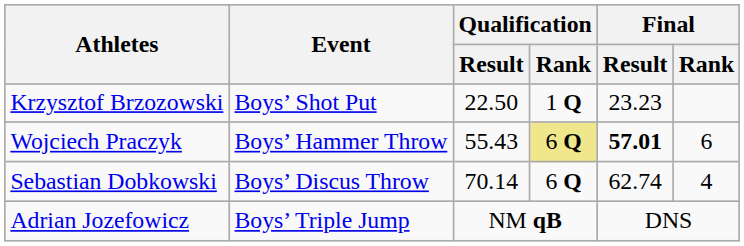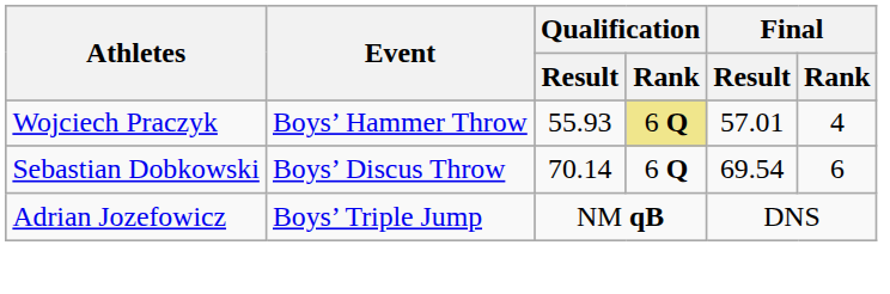 <table class="wikitable" border="1" style="font-size:90%">
 <tr>
 <th rowspan=2>Athletes</th>
 <th rowspan=2>Event</th>
 <th colspan=2>Qualification</th>
 <th colspan=2>Final</th>
 </tr>
 <tr>
 <th>Result</th>
 <th>Rank</th>
 <th>Result</th>
 <th>Rank</th>
 </tr>
 <tr>
-<td><a href='#'>Krzysztof Brzozowski</a></td>
-<td><a href='#'>Boys’ Shot Put</a></td>
-<td align=center>22.50</td>
-<td align=center>1 <strong>Q</strong></td>
-<td align=center>23.23</td>
-<td align=center></td>
-</tr>
-<tr>
 <td><a href='#'>Wojciech Praczyk</a></td>
 <td><a href='#'>Boys’ Hammer Throw</a></td>
-<td align=center>55.43</td>
+<td align=center>55.93</td>
 <td align=center style="background: khaki;">6 <strong>Q</strong></td>
-<td align=center><strong>57.01</strong></td>
-<td align=center>6</td>
+<td align=center>57.01</td>
+<td align=center>4</td>
 </tr>
 <tr>
 <td><a href='#'>Sebastian Dobkowski</a></td>
 <td><a href='#'>Boys’ Discus Throw</a></td>
 <td align=center>70.14</td>
 <td align=center>6 <strong>Q</strong></td>
-<td align=center>62.74</td>
-<td align=center>4</td>
+<td align=center>69.54</td>
+<td align=center>6</td>
 </tr>
 <tr>
 <td><a href='#'>Adrian Jozefowicz</a></td>
 <td><a href='#'>Boys’ Triple Jump</a></td>
 <td align=center colspan=2>NM <strong>qB</strong></td>
 <td align=center colspan=2>DNS</td>
 </tr>
 </table>
